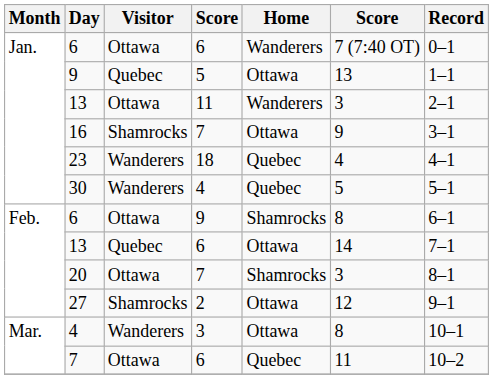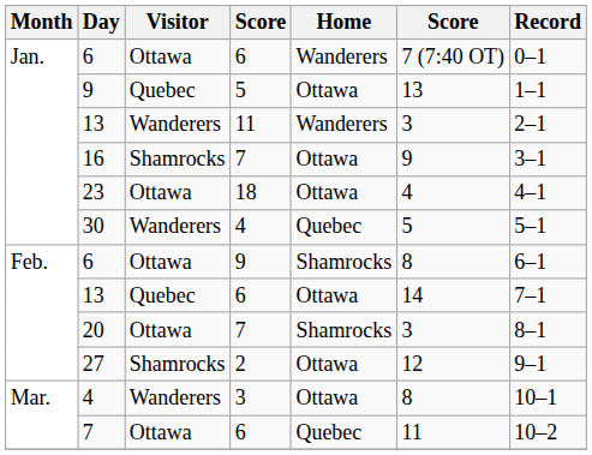 <table class="wikitable">
 <tr>
 <th>Month</th>
 <th>Day</th>
 <th>Visitor</th>
 <th>Score</th>
 <th>Home</th>
 <th>Score</th>
 <th>Record</th>
 </tr>
 <tr>
 <td rowspan=6 valign=top bgcolor="#fff">Jan.</td>
 <td>6</td>
 <td align="left">Ottawa</td>
 <td>6</td>
 <td align="left">Wanderers</td>
 <td>7 (7:40 OT)</td>
 <td>0–1</td>
 </tr>
 <tr>
 <td>9</td>
 <td align="left">Quebec</td>
 <td>5</td>
 <td align="left">Ottawa</td>
 <td>13</td>
 <td>1–1</td>
 </tr>
 <tr>
 <td>13</td>
-<td align="left">Ottawa</td>
+<td align="left">Wanderers</td>
 <td>11</td>
 <td align="left">Wanderers</td>
 <td>3</td>
 <td>2–1</td>
 </tr>
 <tr>
 <td>16</td>
 <td align="left">Shamrocks</td>
 <td>7</td>
 <td align="left">Ottawa</td>
 <td>9</td>
 <td>3–1</td>
 </tr>
 <tr>
 <td>23</td>
-<td align="left">Wanderers</td>
+<td align="left">Ottawa</td>
 <td>18</td>
-<td align="left">Quebec</td>
+<td align="left">Ottawa</td>
 <td>4</td>
 <td>4–1</td>
 </tr>
 <tr>
 <td>30</td>
 <td align="left">Wanderers</td>
 <td>4</td>
 <td align="left">Quebec</td>
 <td>5</td>
 <td>5–1</td>
 </tr>
 <tr>
 <td rowspan=4 valign=top bgcolor="#fff">Feb.</td>
 <td>6</td>
 <td align="left">Ottawa</td>
 <td>9</td>
 <td align="left">Shamrocks</td>
 <td>8</td>
 <td>6–1</td>
 </tr>
 <tr>
 <td>13</td>
 <td align="left">Quebec</td>
 <td>6</td>
 <td align="left">Ottawa</td>
 <td>14</td>
 <td>7–1</td>
 </tr>
 <tr>
 <td>20</td>
 <td align="left">Ottawa</td>
 <td>7</td>
 <td align="left">Shamrocks</td>
 <td>3</td>
 <td>8–1</td>
 </tr>
 <tr>
 <td>27</td>
 <td align="left">Shamrocks</td>
 <td>2</td>
 <td align="left">Ottawa</td>
 <td>12</td>
 <td>9–1</td>
 </tr>
 <tr>
 <td rowspan=2  valign=top bgcolor="#fff">Mar.</td>
 <td>4</td>
 <td align="left">Wanderers</td>
 <td>3</td>
 <td align="left">Ottawa</td>
 <td>8</td>
 <td>10–1</td>
 </tr>
 <tr>
 <td>7</td>
 <td align="left">Ottawa</td>
 <td>6</td>
 <td align="left">Quebec</td>
 <td>11</td>
 <td>10–2</td>
 </tr>
 <tr>
 </tr>
 </table>
